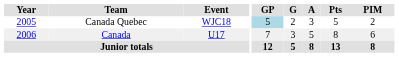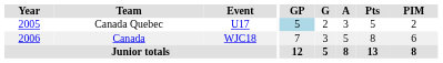 <table border="0" cellpadding="1" cellspacing="0" ID="Table3" style="text-align:center; width:40em">
 <tr ALIGN="center" bgcolor="#e0e0e0">
 <th>Year</th>
 <th>Team</th>
 <th>Event</th>
 <th rowspan="99" bgcolor="#ffffff"></th>
 <th>GP</th>
 <th>G</th>
 <th>A</th>
 <th>Pts</th>
 <th>PIM</th>
 </tr>
 <tr>
 <td><a href='#'>2005</a></td>
 <td>Canada Quebec</td>
-<td><a href='#'>WJC18</a></td>
+<td><a href='#'>U17</a></td>
 <td style="background: lightblue;">5</td>
 <td>2</td>
 <td>3</td>
 <td>5</td>
 <td>2</td>
 </tr>
 <tr bgcolor="#f0f0f0">
 <td><a href='#'>2006</a></td>
 <td><a href='#'>Canada</a></td>
-<td><a href='#'>U17</a></td>
+<td><a href='#'>WJC18</a></td>
 <td>7</td>
 <td>3</td>
 <td>5</td>
 <td>8</td>
 <td>6</td>
 </tr>
 <tr bgcolor="#e0e0e0">
 <th colspan="3">Junior totals</th>
 <th>12</th>
 <th>5</th>
 <th>8</th>
 <th>13</th>
 <th>8</th>
 </tr>
 </table>
